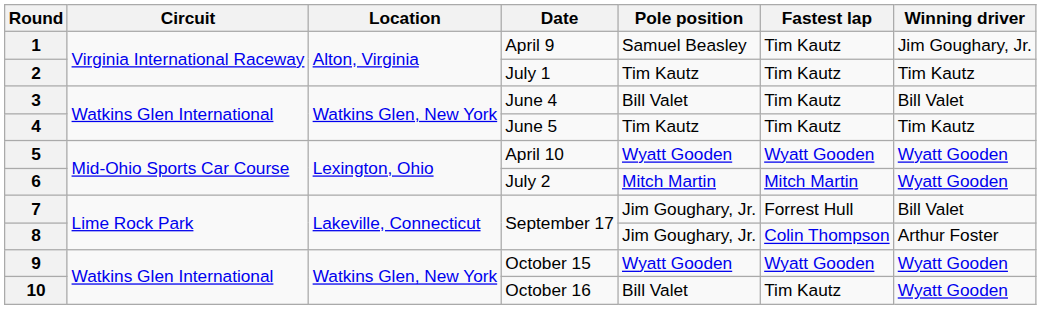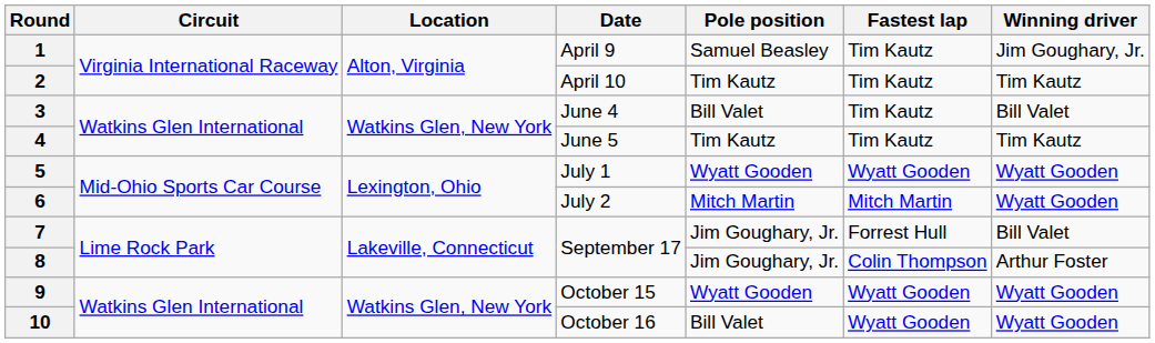 <table class="wikitable" border="1" style="font-size: 85%;">
 <tr>
 <th>Round</th>
 <th>Circuit</th>
 <th>Location</th>
 <th>Date</th>
 <th>Pole position</th>
 <th>Fastest lap</th>
 <th>Winning driver</th>
 </tr>
 <tr>
 <th>1</th>
 <td rowspan=2><a href='#'>Virginia International Raceway</a></td>
 <td rowspan=2> <a href='#'>Alton, Virginia</a></td>
 <td>April 9</td>
 <td> Samuel Beasley</td>
 <td> Tim Kautz</td>
 <td> Jim Goughary, Jr.</td>
 </tr>
 <tr>
 <th>2</th>
-<td>July 1</td>
+<td>April 10</td>
 <td> Tim Kautz</td>
 <td> Tim Kautz</td>
 <td> Tim Kautz</td>
 </tr>
 <tr>
 <th>3</th>
 <td rowspan=2><a href='#'>Watkins Glen International</a></td>
 <td rowspan=2> <a href='#'>Watkins Glen, New York</a></td>
 <td>June 4</td>
 <td> Bill Valet</td>
 <td> Tim Kautz</td>
 <td> Bill Valet</td>
 </tr>
 <tr>
 <th>4</th>
 <td>June 5</td>
 <td> Tim Kautz</td>
 <td> Tim Kautz</td>
 <td> Tim Kautz</td>
 </tr>
 <tr>
 <th>5</th>
 <td rowspan=2><a href='#'>Mid-Ohio Sports Car Course</a></td>
 <td rowspan=2> <a href='#'>Lexington, Ohio</a></td>
-<td>April 10</td>
+<td>July 1</td>
 <td> <a href='#'>Wyatt Gooden</a></td>
 <td> <a href='#'>Wyatt Gooden</a></td>
 <td> <a href='#'>Wyatt Gooden</a></td>
 </tr>
 <tr>
 <th>6</th>
 <td>July 2</td>
 <td> <a href='#'>Mitch Martin</a></td>
 <td> <a href='#'>Mitch Martin</a></td>
 <td> <a href='#'>Wyatt Gooden</a></td>
 </tr>
 <tr>
 <th>7</th>
 <td rowspan=2><a href='#'>Lime Rock Park</a></td>
 <td rowspan=2> <a href='#'>Lakeville, Connecticut</a></td>
 <td rowspan=2>September 17</td>
 <td> Jim Goughary, Jr.</td>
 <td> Forrest Hull</td>
 <td> Bill Valet</td>
 </tr>
 <tr>
 <th>8</th>
 <td> Jim Goughary, Jr.</td>
 <td> <a href='#'>Colin Thompson</a></td>
 <td> Arthur Foster</td>
 </tr>
 <tr>
 <th>9</th>
 <td rowspan=2><a href='#'>Watkins Glen International</a></td>
 <td rowspan=2> <a href='#'>Watkins Glen, New York</a></td>
 <td>October 15</td>
 <td> <a href='#'>Wyatt Gooden</a></td>
 <td> <a href='#'>Wyatt Gooden</a></td>
 <td> <a href='#'>Wyatt Gooden</a></td>
 </tr>
 <tr>
 <th>10</th>
 <td>October 16</td>
 <td> Bill Valet</td>
-<td> Tim Kautz</td>
+<td> <a href='#'>Wyatt Gooden</a></td>
 <td> <a href='#'>Wyatt Gooden</a></td>
 </tr>
 </table>
